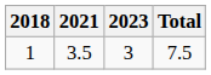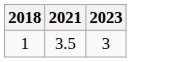 <table class="wikitable" style="text-align:center">
 <tr>
 <th>2018</th>
 <th>2021</th>
 <th>2023</th>
-<th>Total</th>
 </tr>
 <tr>
 <td>1</td>
 <td>3.5</td>
 <td>3</td>
-<td>7.5</td>
 </tr>
 </table>
